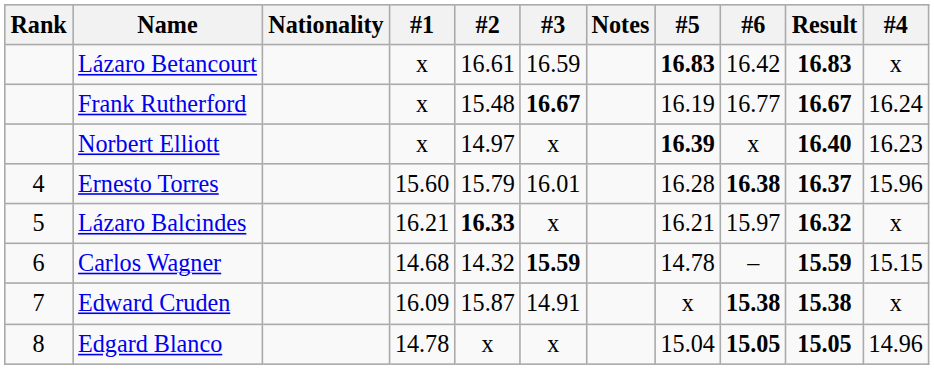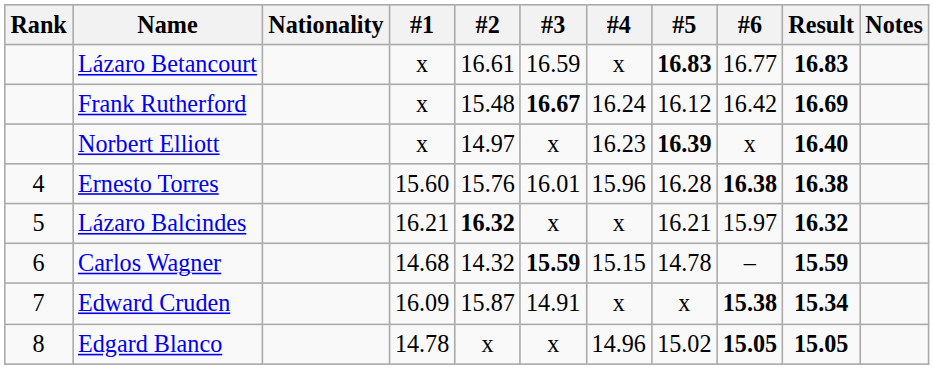 <table class="wikitable sortable" style="text-align:center;font-size:95%">
 <tr>
 <th>Rank</th>
 <th>Name</th>
 <th>Nationality</th>
 <th>#1</th>
 <th>#2</th>
 <th>#3</th>
-<th>Notes</th>
+<th>#4</th>
 <th>#5</th>
 <th>#6</th>
 <th>Result</th>
-<th>#4</th>
+<th>Notes</th>
 </tr>
 <tr>
 <td></td>
 <td align=left><a href='#'>Lázaro Betancourt</a></td>
 <td align=left></td>
 <td>x</td>
 <td>16.61</td>
 <td>16.59</td>
+<td>x</td>
+<td><strong>16.83</strong></td>
+<td>16.77</td>
+<td><strong>16.83</strong></td>
 <td></td>
-<td><strong>16.83</strong></td>
-<td>16.42</td>
-<td><strong>16.83</strong></td>
-<td>x</td>
 </tr>
 <tr>
 <td></td>
 <td align=left><a href='#'>Frank Rutherford</a></td>
 <td align=left></td>
 <td>x</td>
 <td>15.48</td>
 <td><strong>16.67</strong></td>
+<td>16.24</td>
+<td>16.12</td>
+<td>16.42</td>
+<td><strong>16.69</strong></td>
 <td></td>
-<td>16.19</td>
-<td>16.77</td>
-<td><strong>16.67</strong></td>
-<td>16.24</td>
 </tr>
 <tr>
 <td></td>
 <td align=left><a href='#'>Norbert Elliott</a></td>
 <td align=left></td>
 <td>x</td>
 <td>14.97</td>
 <td>x</td>
-<td></td>
+<td>16.23</td>
 <td><strong>16.39</strong></td>
 <td>x</td>
 <td><strong>16.40</strong></td>
-<td>16.23</td>
+<td></td>
 </tr>
 <tr>
 <td>4</td>
 <td align=left><a href='#'>Ernesto Torres</a></td>
 <td align=left></td>
 <td>15.60</td>
-<td>15.79</td>
+<td>15.76</td>
 <td>16.01</td>
-<td></td>
+<td>15.96</td>
 <td>16.28</td>
 <td><strong>16.38</strong></td>
-<td><strong>16.37</strong></td>
-<td>15.96</td>
+<td><strong>16.38</strong></td>
+<td></td>
 </tr>
 <tr>
 <td>5</td>
 <td align=left><a href='#'>Lázaro Balcindes</a></td>
 <td align=left></td>
 <td>16.21</td>
-<td><strong>16.33</strong></td>
+<td><strong>16.32</strong></td>
 <td>x</td>
-<td></td>
+<td>x</td>
 <td>16.21</td>
 <td>15.97</td>
 <td><strong>16.32</strong></td>
-<td>x</td>
+<td></td>
 </tr>
 <tr>
 <td>6</td>
 <td align=left><a href='#'>Carlos Wagner</a></td>
 <td align=left></td>
 <td>14.68</td>
 <td>14.32</td>
 <td><strong>15.59</strong></td>
-<td></td>
+<td>15.15</td>
 <td>14.78</td>
 <td>–</td>
 <td><strong>15.59</strong></td>
-<td>15.15</td>
+<td></td>
 </tr>
 <tr>
 <td>7</td>
 <td align=left><a href='#'>Edward Cruden</a></td>
 <td align=left></td>
 <td>16.09</td>
 <td>15.87</td>
 <td>14.91</td>
-<td></td>
+<td>x</td>
 <td>x</td>
 <td><strong>15.38</strong></td>
-<td><strong>15.38</strong></td>
-<td>x</td>
+<td><strong>15.34</strong></td>
+<td></td>
 </tr>
 <tr>
 <td>8</td>
 <td align=left><a href='#'>Edgard Blanco</a></td>
 <td align=left></td>
 <td>14.78</td>
 <td>x</td>
 <td>x</td>
-<td></td>
-<td>15.04</td>
+<td>14.96</td>
+<td>15.02</td>
 <td><strong>15.05</strong></td>
 <td><strong>15.05</strong></td>
-<td>14.96</td>
+<td></td>
 </tr>
 </table>
